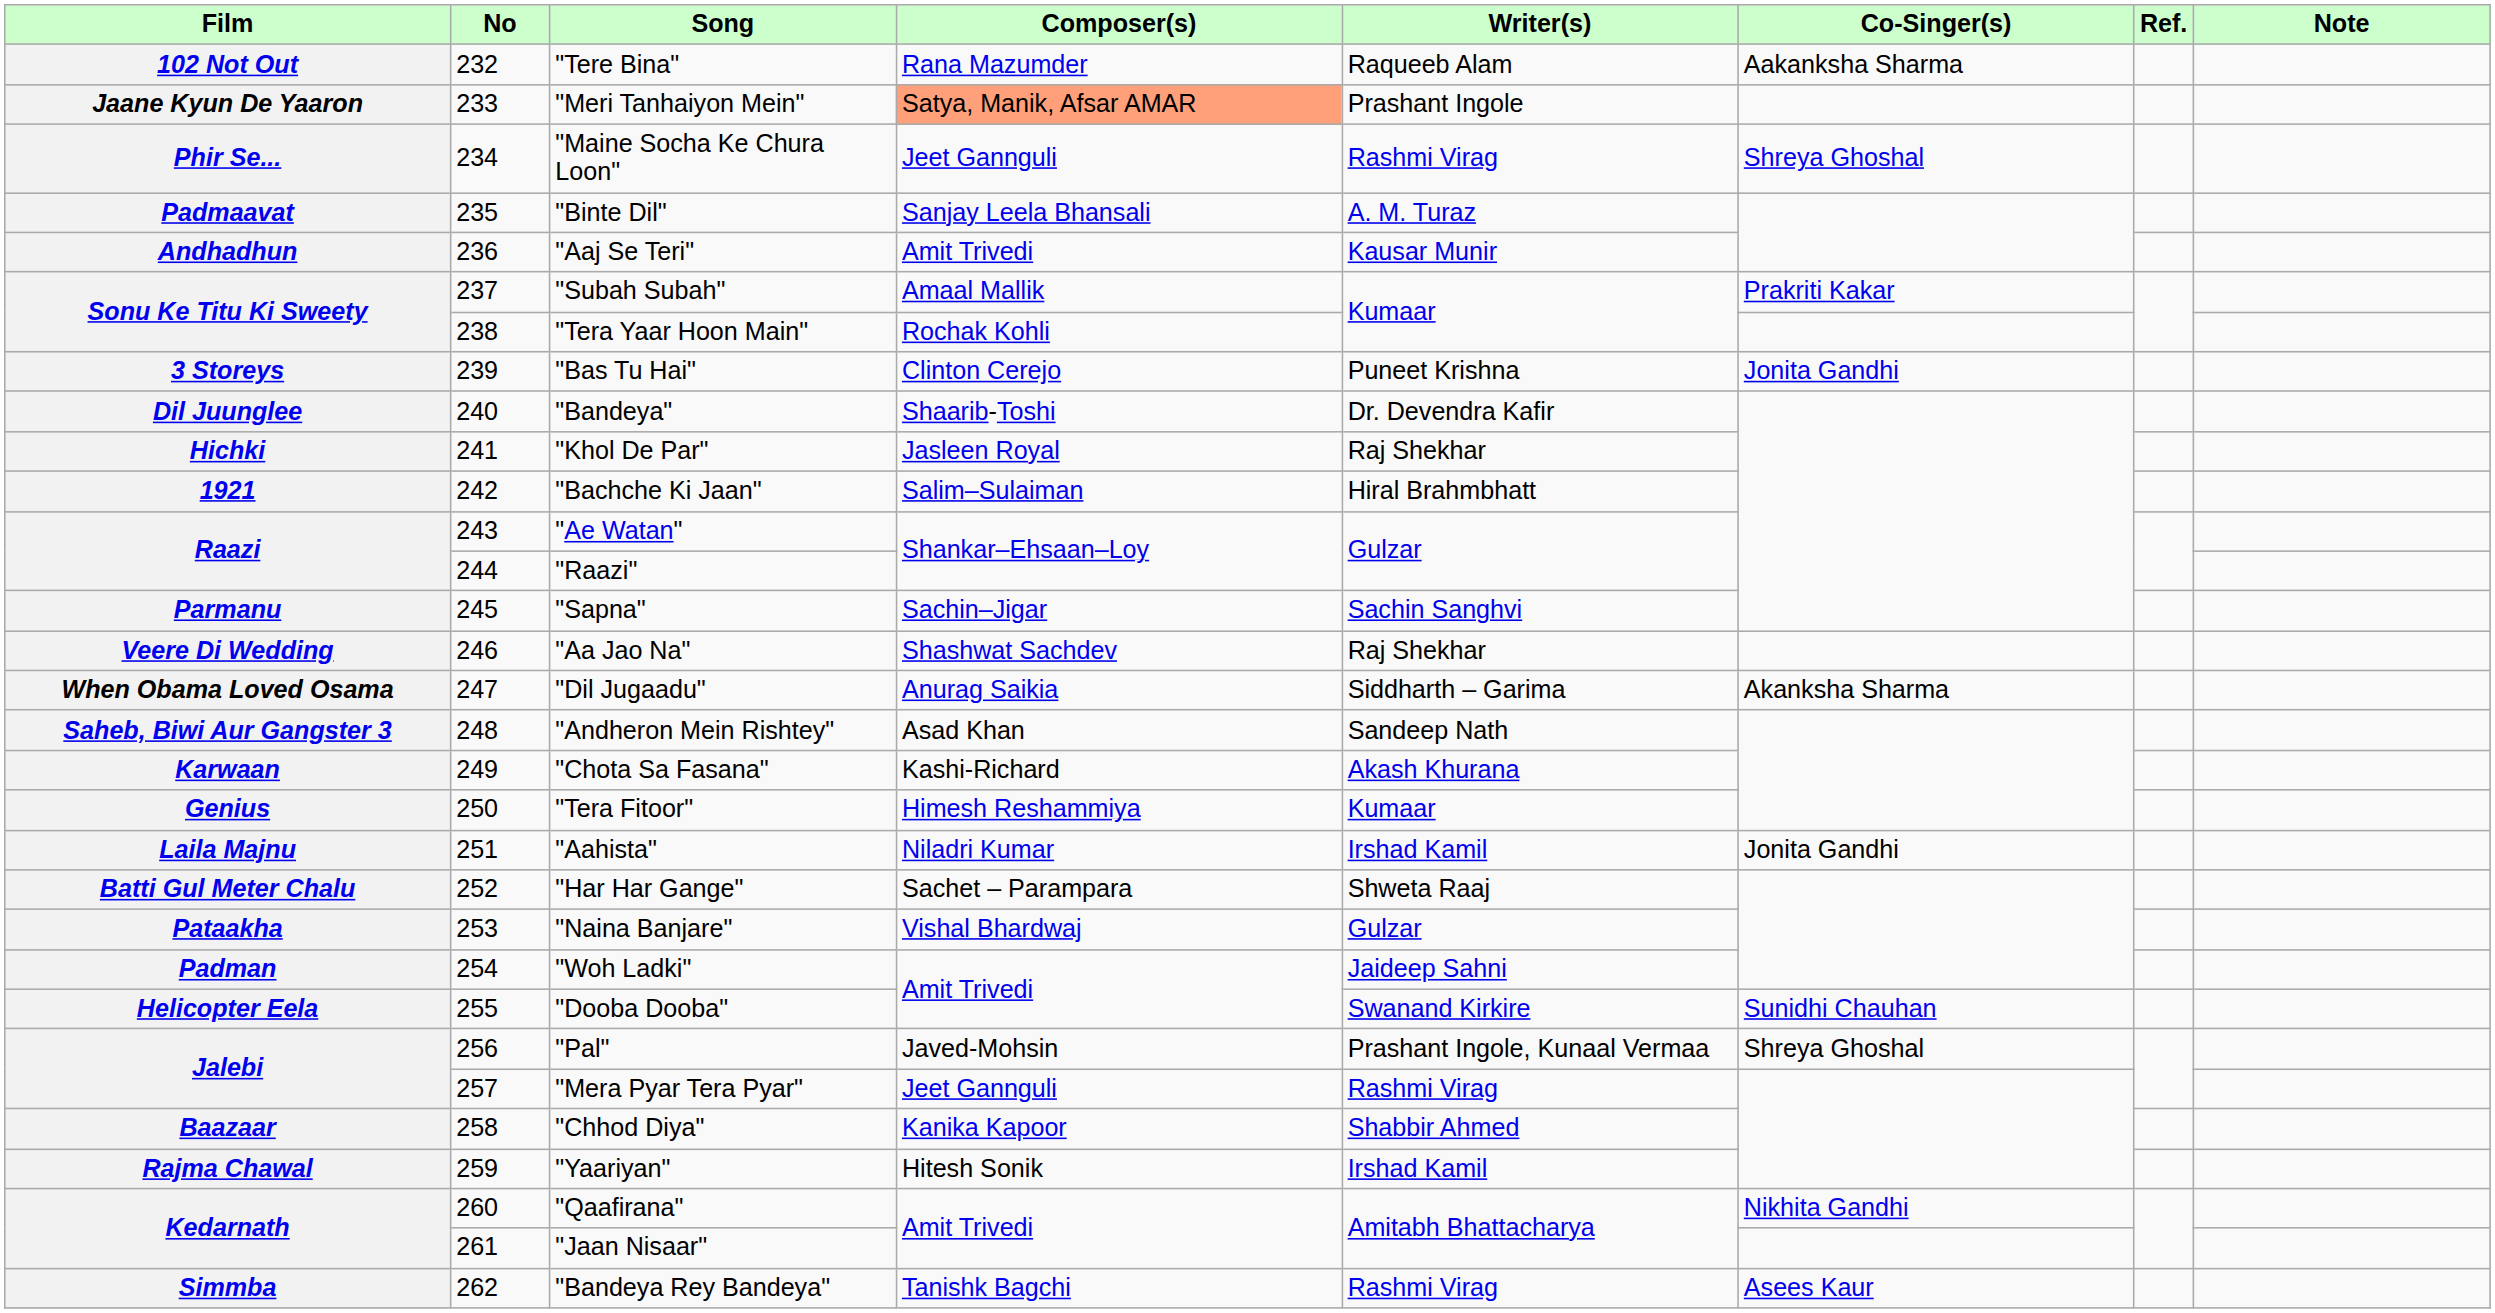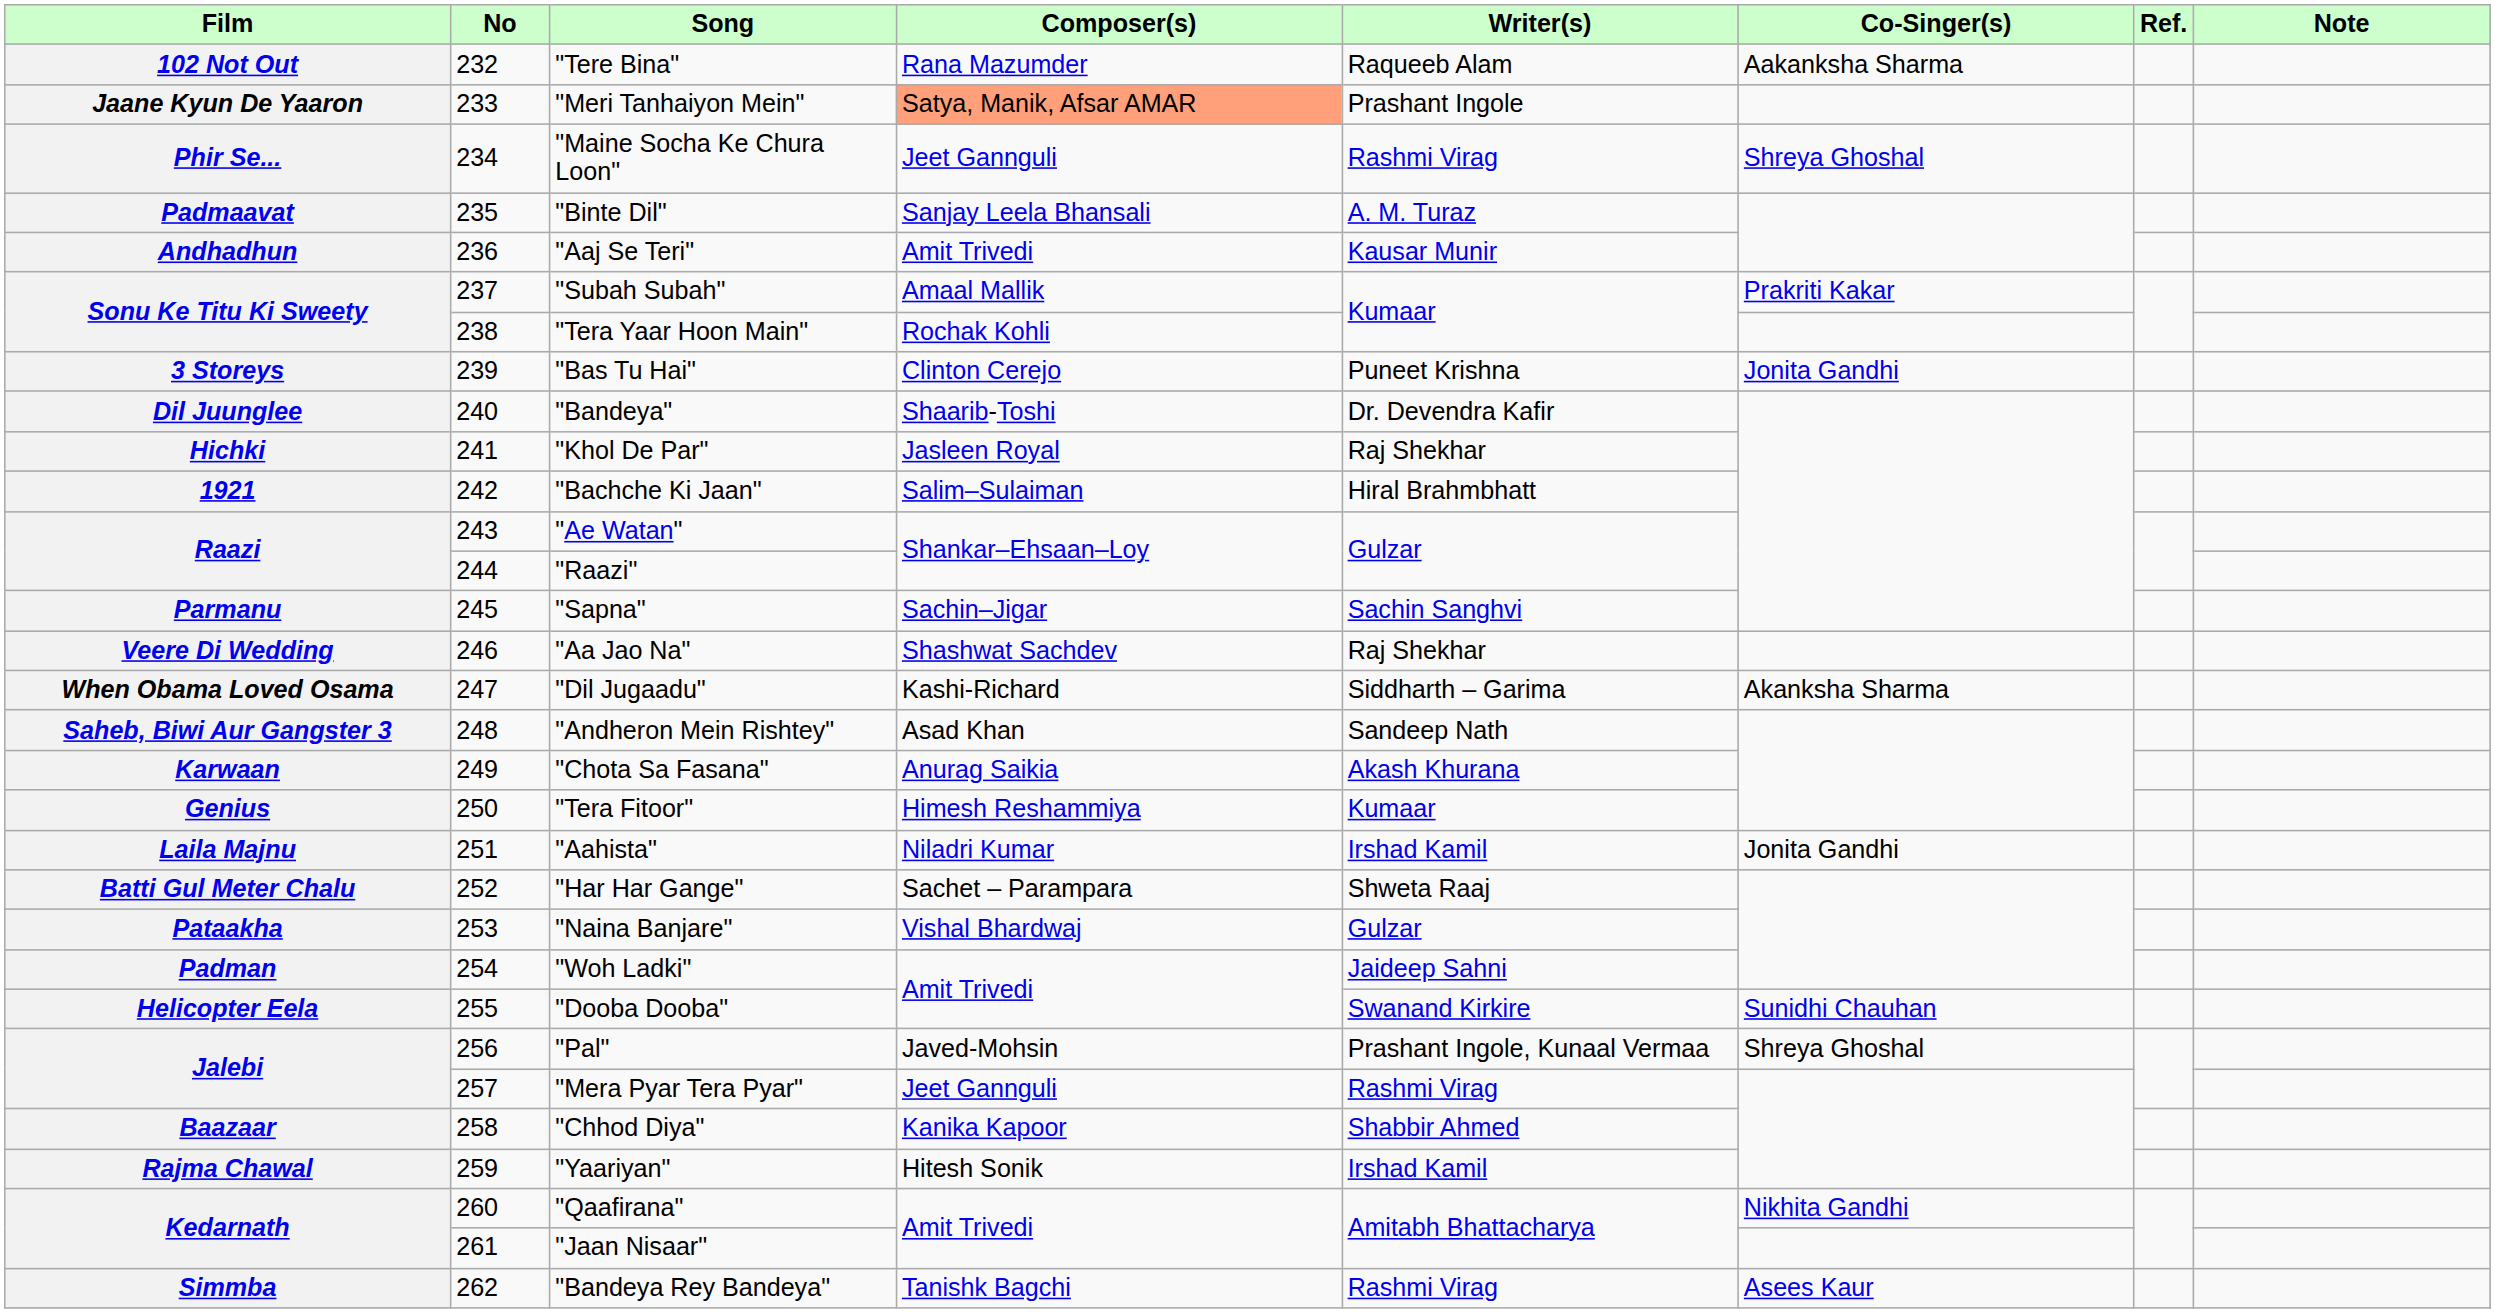 <table class="wikitable plainrowheaders" style="width:100%;" textcolor:#000;">
 <tr style="background:#cfc; text-align:center;">
 <td scope="col" style="width:18%;"><strong>Film</strong></td>
 <td scope="col" style="width:4%;"><strong>No</strong></td>
 <td scope="col" style="width:14%;"><strong>Song</strong></td>
 <td scope="col" style="width:18%;"><strong>Composer(s)</strong></td>
 <td scope="col" style="width:16%;"><strong>Writer(s)</strong></td>
 <td scope="col" style="width:16%;"><strong>Co-Singer(s)</strong></td>
 <td scope="col" style="width:2%;"><strong>Ref.</strong></td>
 <td scope="col" style="width:12%;"><strong>Note</strong></td>
 </tr>
 <tr>
 <th scope="row"><em><a href='#'>102 Not Out</a></em></th>
 <td>232</td>
 <td>"Tere Bina"</td>
 <td><a href='#'>Rana Mazumder</a></td>
 <td>Raqueeb Alam</td>
 <td>Aakanksha Sharma</td>
 <td></td>
 <td></td>
 </tr>
 <tr>
 <th scope="row"><em>Jaane Kyun De Yaaron</em></th>
 <td>233</td>
 <td>"Meri Tanhaiyon Mein"</td>
 <td style="background: lightsalmon;">Satya, Manik, Afsar AMAR</td>
 <td>Prashant Ingole</td>
 <td></td>
 <td></td>
 <td></td>
 </tr>
 <tr>
 <th scope="row"><em><a href='#'>Phir Se...</a></em></th>
 <td>234</td>
 <td>"Maine Socha Ke Chura Loon"</td>
 <td><a href='#'>Jeet Gannguli</a></td>
 <td><a href='#'>Rashmi Virag</a></td>
 <td><a href='#'>Shreya Ghoshal</a></td>
 <td></td>
 <td></td>
 </tr>
 <tr>
 <th scope="row"><em><a href='#'>Padmaavat</a></em></th>
 <td>235</td>
 <td>"Binte Dil"</td>
 <td><a href='#'>Sanjay Leela Bhansali</a></td>
 <td><a href='#'>A. M. Turaz</a></td>
 <td rowspan="2"></td>
 <td></td>
 <td></td>
 </tr>
 <tr>
 <th scope="row"><em><a href='#'>Andhadhun</a></em></th>
 <td>236</td>
 <td>"Aaj Se Teri"</td>
 <td><a href='#'>Amit Trivedi</a></td>
 <td><a href='#'>Kausar Munir</a></td>
 <td></td>
 <td></td>
 </tr>
 <tr>
 <th rowspan="2" scope="row"><em><a href='#'>Sonu Ke Titu Ki Sweety</a></em></th>
 <td>237</td>
 <td>"Subah Subah"</td>
 <td><a href='#'>Amaal Mallik</a></td>
 <td rowspan="2"><a href='#'>Kumaar</a></td>
 <td><a href='#'>Prakriti Kakar</a></td>
 <td rowspan="2"></td>
 <td></td>
 </tr>
 <tr>
 <td>238</td>
 <td>"Tera Yaar Hoon Main"</td>
 <td><a href='#'>Rochak Kohli</a></td>
 <td></td>
 <td></td>
 </tr>
 <tr>
 <th scope="row"><em><a href='#'>3 Storeys</a></em></th>
 <td>239</td>
 <td>"Bas Tu Hai"</td>
 <td><a href='#'>Clinton Cerejo</a></td>
 <td>Puneet Krishna</td>
 <td><a href='#'>Jonita Gandhi</a></td>
 <td></td>
 <td></td>
 </tr>
 <tr>
 <th scope="row"><em><a href='#'>Dil Juunglee</a></em></th>
 <td>240</td>
 <td>"Bandeya"</td>
 <td><a href='#'>Shaarib</a>-<a href='#'>Toshi</a></td>
 <td>Dr. Devendra Kafir</td>
 <td rowspan="6"></td>
 <td></td>
 <td></td>
 </tr>
 <tr>
 <th scope="row"><em><a href='#'>Hichki</a></em></th>
 <td>241</td>
 <td>"Khol De Par"</td>
 <td><a href='#'>Jasleen Royal</a></td>
 <td>Raj Shekhar</td>
 <td></td>
 <td></td>
 </tr>
 <tr>
 <th scope="row"><em><a href='#'>1921</a></em></th>
 <td>242</td>
 <td>"Bachche Ki Jaan"</td>
 <td><a href='#'>Salim–Sulaiman</a></td>
 <td>Hiral Brahmbhatt</td>
 <td></td>
 <td></td>
 </tr>
 <tr>
 <th rowspan="2" scope="row"><em><a href='#'>Raazi</a></em></th>
 <td>243</td>
 <td>"<a href='#'>Ae Watan</a>"</td>
 <td rowspan="2"><a href='#'>Shankar–Ehsaan–Loy</a></td>
 <td rowspan="2"><a href='#'>Gulzar</a></td>
 <td rowspan="2"></td>
 <td></td>
 </tr>
 <tr>
 <td>244</td>
 <td>"Raazi"</td>
 <td></td>
 </tr>
 <tr>
 <th scope="row"><em><a href='#'>Parmanu</a></em></th>
 <td>245</td>
 <td>"Sapna"</td>
 <td><a href='#'>Sachin–Jigar</a></td>
 <td><a href='#'>Sachin Sanghvi</a></td>
 <td></td>
 <td></td>
 </tr>
 <tr>
 <th scope="row"><em><a href='#'>Veere Di Wedding</a></em></th>
 <td>246</td>
 <td>"Aa Jao Na"</td>
 <td><a href='#'>Shashwat Sachdev</a></td>
 <td>Raj Shekhar</td>
 <td></td>
 <td></td>
 <td></td>
 </tr>
 <tr>
 <th scope="row"><em>When Obama Loved Osama</em></th>
 <td>247</td>
 <td>"Dil Jugaadu"</td>
-<td><a href='#'>Anurag Saikia</a></td>
+<td>Kashi-Richard</td>
 <td>Siddharth – Garima</td>
 <td>Akanksha Sharma</td>
 <td></td>
 <td></td>
 </tr>
 <tr>
 <th scope="row"><em><a href='#'>Saheb, Biwi Aur Gangster 3</a></em></th>
 <td>248</td>
 <td>"Andheron Mein Rishtey"</td>
 <td>Asad Khan</td>
 <td>Sandeep Nath</td>
 <td rowspan="3"></td>
 <td></td>
 <td></td>
 </tr>
 <tr>
 <th scope="row"><em><a href='#'>Karwaan</a></em></th>
 <td>249</td>
 <td>"Chota Sa Fasana"</td>
-<td>Kashi-Richard</td>
+<td><a href='#'>Anurag Saikia</a></td>
 <td><a href='#'>Akash Khurana</a></td>
 <td></td>
 <td></td>
 </tr>
 <tr>
 <th scope="row"><em><a href='#'>Genius</a></em></th>
 <td>250</td>
 <td>"Tera Fitoor"</td>
 <td><a href='#'>Himesh Reshammiya</a></td>
 <td><a href='#'>Kumaar</a></td>
 <td></td>
 <td></td>
 </tr>
 <tr>
 <th scope="row"><em><a href='#'>Laila Majnu</a></em></th>
 <td>251</td>
 <td>"Aahista"</td>
 <td><a href='#'>Niladri Kumar</a></td>
 <td><a href='#'>Irshad Kamil</a></td>
 <td>Jonita Gandhi</td>
 <td></td>
 <td></td>
 </tr>
 <tr>
 <th scope="row"><em><a href='#'>Batti Gul Meter Chalu</a></em></th>
 <td>252</td>
 <td>"Har Har Gange"</td>
 <td>Sachet – Parampara</td>
 <td>Shweta Raaj</td>
 <td rowspan="3"></td>
 <td></td>
 <td></td>
 </tr>
 <tr>
 <th scope="row"><em><a href='#'>Pataakha</a></em></th>
 <td>253</td>
 <td>"Naina Banjare"</td>
 <td><a href='#'>Vishal Bhardwaj</a></td>
 <td><a href='#'>Gulzar</a></td>
 <td></td>
 <td></td>
 </tr>
 <tr>
 <th scope="row"><em><a href='#'>Padman</a></em></th>
 <td>254</td>
 <td>"Woh Ladki"</td>
 <td rowspan="2"><a href='#'>Amit Trivedi</a></td>
 <td><a href='#'>Jaideep Sahni</a></td>
 <td></td>
 <td></td>
 </tr>
 <tr>
 <th scope="row"><em><a href='#'>Helicopter Eela</a></em></th>
 <td>255</td>
 <td>"Dooba Dooba"</td>
 <td><a href='#'>Swanand Kirkire</a></td>
 <td><a href='#'>Sunidhi Chauhan</a></td>
 <td></td>
 <td></td>
 </tr>
 <tr>
 <th rowspan="2" scope="row"><em><a href='#'>Jalebi</a></em></th>
 <td>256</td>
 <td>"Pal"</td>
 <td>Javed-Mohsin</td>
 <td>Prashant Ingole, Kunaal Vermaa</td>
 <td>Shreya Ghoshal</td>
 <td rowspan="2"></td>
 <td></td>
 </tr>
 <tr>
 <td>257</td>
 <td>"Mera Pyar Tera Pyar"</td>
 <td><a href='#'>Jeet Gannguli</a></td>
 <td><a href='#'>Rashmi Virag</a></td>
 <td rowspan="3"></td>
 <td></td>
 </tr>
 <tr>
 <th scope="row"><em><a href='#'>Baazaar</a></em></th>
 <td>258</td>
 <td>"Chhod Diya"</td>
 <td><a href='#'>Kanika Kapoor</a></td>
 <td><a href='#'>Shabbir Ahmed</a></td>
 <td></td>
 <td></td>
 </tr>
 <tr>
 <th scope="row"><em><a href='#'>Rajma Chawal</a></em></th>
 <td>259</td>
 <td>"Yaariyan"</td>
 <td>Hitesh Sonik</td>
 <td><a href='#'>Irshad Kamil</a></td>
 <td></td>
 <td></td>
 </tr>
 <tr>
 <th rowspan="2" scope="row"><em><a href='#'>Kedarnath</a></em></th>
 <td>260</td>
 <td>"Qaafirana"</td>
 <td rowspan="2"><a href='#'>Amit Trivedi</a></td>
 <td rowspan="2"><a href='#'>Amitabh Bhattacharya</a></td>
 <td><a href='#'>Nikhita Gandhi</a></td>
 <td rowspan="2"></td>
 <td></td>
 </tr>
 <tr>
 <td>261</td>
 <td>"Jaan Nisaar"</td>
 <td></td>
 <td></td>
 </tr>
 <tr>
 <th scope="row"><em><a href='#'>Simmba</a></em></th>
 <td>262</td>
 <td>"Bandeya Rey Bandeya"</td>
 <td><a href='#'>Tanishk Bagchi</a></td>
 <td><a href='#'>Rashmi Virag</a></td>
 <td><a href='#'>Asees Kaur</a></td>
 <td></td>
 <td></td>
 </tr>
 </table>
